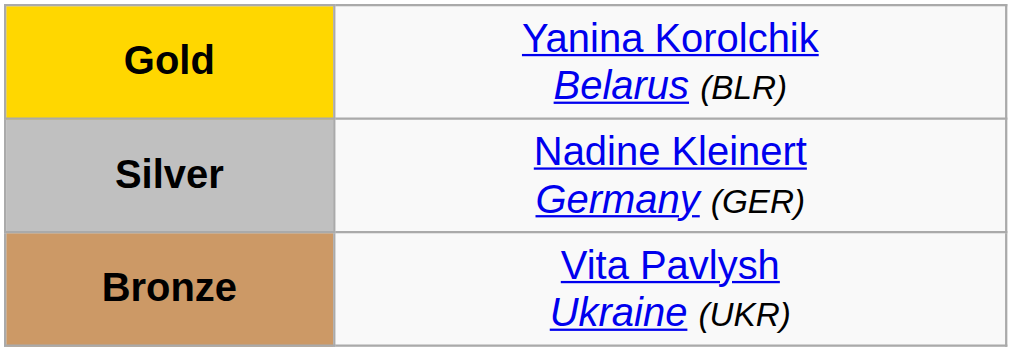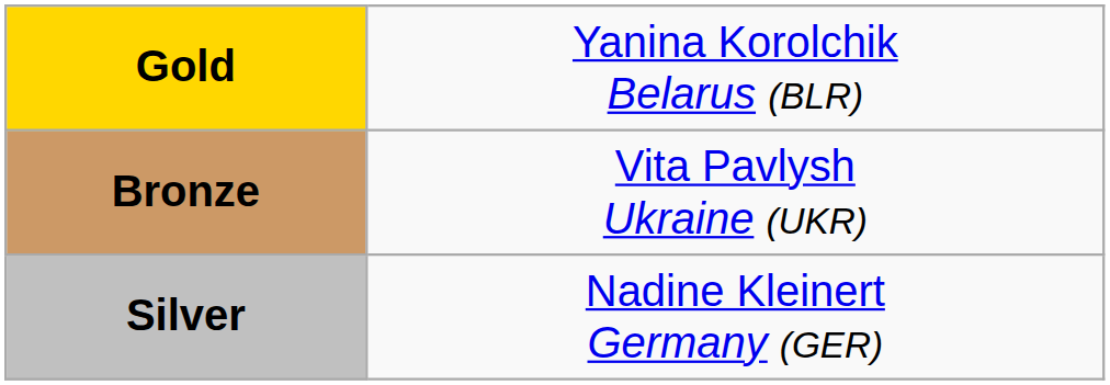 <table class="wikitable" style=" text-align:center; font-size:110%;" width="35%">
 <tr>
 <td bgcolor="gold"><strong>Gold</strong></td>
 <td> <a href='#'>Yanina Korolchik</a><br><em><a href='#'>Belarus</a> <small>(BLR)</small></em></td>
 </tr>
 <tr>
+<td bgcolor="CC9966"><strong>Bronze</strong></td>
+<td> <a href='#'>Vita Pavlysh</a><br><em><a href='#'>Ukraine</a> <small>(UKR)</small></em></td>
+</tr>
+<tr>
 <td bgcolor="silver"><strong>Silver</strong></td>
 <td> <a href='#'>Nadine Kleinert</a><br><em><a href='#'>Germany</a> <small>(GER)</small></em></td>
 </tr>
-<tr>
-<td bgcolor="CC9966"><strong>Bronze</strong></td>
-<td> <a href='#'>Vita Pavlysh</a><br><em><a href='#'>Ukraine</a> <small>(UKR)</small></em></td>
-</tr>
 </table>
